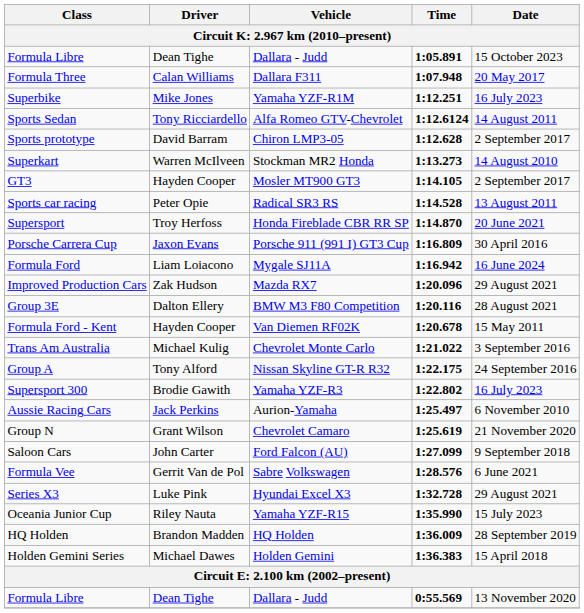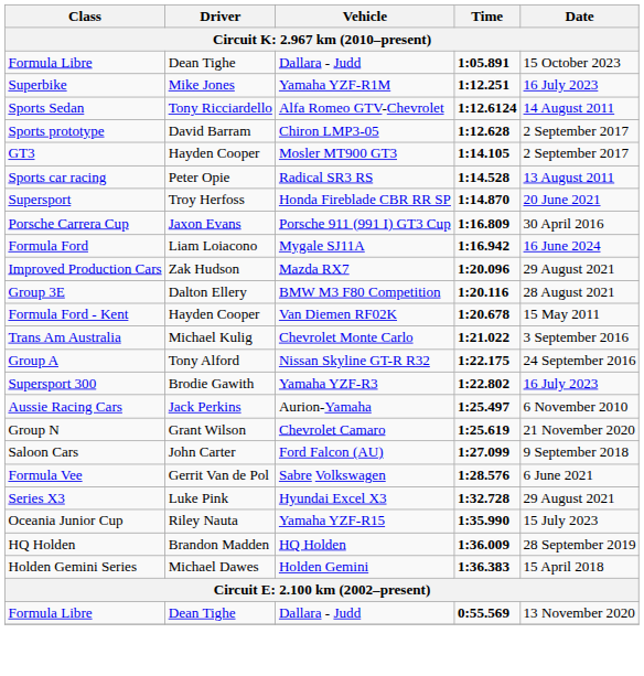 <table class="wikitable">
 <tr>
 <th>Class</th>
 <th>Driver</th>
 <th>Vehicle</th>
 <th>Time</th>
 <th>Date</th>
 </tr>
 <tr>
 <th colspan=5>Circuit K: 2.967 km (2010–present)</th>
 </tr>
 <tr>
 <td><a href='#'>Formula Libre</a></td>
 <td> Dean Tighe</td>
 <td><a href='#'>Dallara</a> - <a href='#'>Judd</a></td>
 <td><strong>1:05.891</strong></td>
 <td>15 October 2023</td>
-</tr>
-<tr>
-<td><a href='#'>Formula Three</a></td>
-<td> <a href='#'>Calan Williams</a></td>
-<td><a href='#'>Dallara F311</a></td>
-<td><strong>1:07.948</strong></td>
-<td><a href='#'>20 May 2017</a></td>
 </tr>
 <tr>
 <td><a href='#'>Superbike</a></td>
 <td> <a href='#'>Mike Jones</a></td>
 <td><a href='#'>Yamaha YZF-R1M</a></td>
 <td><strong>1:12.251</strong></td>
 <td><a href='#'>16 July 2023</a></td>
 </tr>
 <tr>
 <td><a href='#'>Sports Sedan</a></td>
 <td> <a href='#'>Tony Ricciardello</a></td>
 <td><a href='#'>Alfa Romeo GTV</a>-<a href='#'>Chevrolet</a></td>
 <td><strong>1:12.6124</strong></td>
 <td><a href='#'>14 August 2011</a></td>
 </tr>
 <tr>
 <td><a href='#'>Sports prototype</a></td>
 <td> David Barram</td>
 <td><a href='#'>Chiron LMP3-05</a></td>
 <td><strong>1:12.628</strong></td>
 <td>2 September 2017</td>
-</tr>
-<tr>
-<td><a href='#'>Superkart</a></td>
-<td> Warren McIlveen</td>
-<td>Stockman MR2 <a href='#'>Honda</a></td>
-<td><strong>1:13.273</strong></td>
-<td><a href='#'>14 August 2010</a></td>
 </tr>
 <tr>
 <td><a href='#'>GT3</a></td>
 <td> Hayden Cooper</td>
 <td><a href='#'>Mosler MT900 GT3</a></td>
 <td><strong>1:14.105</strong></td>
 <td>2 September 2017</td>
 </tr>
 <tr>
 <td><a href='#'>Sports car racing</a></td>
 <td> Peter Opie</td>
 <td><a href='#'>Radical SR3 RS</a></td>
 <td><strong>1:14.528</strong></td>
 <td><a href='#'>13 August 2011</a></td>
 </tr>
 <tr>
 <td><a href='#'>Supersport</a></td>
 <td> Troy Herfoss</td>
 <td><a href='#'>Honda Fireblade CBR RR SP</a></td>
 <td><strong>1:14.870</strong></td>
 <td><a href='#'>20 June 2021</a></td>
 </tr>
 <tr>
 <td><a href='#'>Porsche Carrera Cup</a></td>
 <td> <a href='#'>Jaxon Evans</a></td>
 <td><a href='#'>Porsche 911 (991 I) GT3 Cup</a></td>
 <td><strong>1:16.809</strong></td>
 <td>30 April 2016</td>
 </tr>
 <tr>
 <td><a href='#'>Formula Ford</a></td>
 <td> Liam Loiacono</td>
 <td><a href='#'>Mygale SJ11A</a></td>
 <td><strong>1:16.942</strong></td>
 <td><a href='#'>16 June 2024</a></td>
 </tr>
 <tr>
 <td><a href='#'>Improved Production Cars</a></td>
 <td> Zak Hudson</td>
 <td><a href='#'>Mazda RX7</a></td>
 <td><strong>1:20.096</strong></td>
 <td>29 August 2021</td>
 </tr>
 <tr>
 <td><a href='#'>Group 3E</a></td>
 <td> Dalton Ellery</td>
 <td><a href='#'>BMW M3 F80 Competition</a></td>
 <td><strong>1:20.116</strong></td>
 <td>28 August 2021</td>
 </tr>
 <tr>
 <td><a href='#'>Formula Ford - Kent</a></td>
 <td> Hayden Cooper</td>
 <td><a href='#'>Van Diemen RF02K</a></td>
 <td><strong>1:20.678</strong></td>
 <td>15 May 2011</td>
 </tr>
 <tr>
 <td><a href='#'>Trans Am Australia</a></td>
 <td> Michael Kulig</td>
 <td><a href='#'>Chevrolet Monte Carlo</a></td>
 <td><strong>1:21.022</strong></td>
 <td>3 September 2016</td>
 </tr>
 <tr>
 <td><a href='#'>Group A</a></td>
 <td> Tony Alford</td>
 <td><a href='#'>Nissan Skyline GT-R R32</a></td>
 <td><strong>1:22.175</strong></td>
 <td>24 September 2016</td>
 </tr>
 <tr>
 <td><a href='#'>Supersport 300</a></td>
 <td> Brodie Gawith</td>
 <td><a href='#'>Yamaha YZF-R3</a></td>
 <td><strong>1:22.802</strong></td>
 <td><a href='#'>16 July 2023</a></td>
 </tr>
 <tr>
 <td><a href='#'>Aussie Racing Cars</a></td>
 <td> <a href='#'>Jack Perkins</a></td>
 <td>Aurion-<a href='#'>Yamaha</a></td>
 <td><strong>1:25.497</strong></td>
 <td>6 November 2010</td>
 </tr>
 <tr>
 <td>Group N</td>
 <td> Grant Wilson</td>
 <td><a href='#'>Chevrolet Camaro</a></td>
 <td><strong>1:25.619</strong></td>
 <td>21 November 2020</td>
 </tr>
 <tr>
 <td>Saloon Cars</td>
 <td> John Carter</td>
 <td><a href='#'>Ford Falcon (AU)</a></td>
 <td><strong>1:27.099</strong></td>
 <td>9 September 2018</td>
 </tr>
 <tr>
 <td><a href='#'>Formula Vee</a></td>
 <td> Gerrit Van de Pol</td>
 <td><a href='#'>Sabre</a> <a href='#'>Volkswagen</a></td>
 <td><strong>1:28.576</strong></td>
 <td>6 June 2021</td>
 </tr>
 <tr>
 <td><a href='#'>Series X3</a></td>
 <td> Luke Pink</td>
 <td><a href='#'>Hyundai Excel X3</a></td>
 <td><strong>1:32.728</strong></td>
 <td>29 August 2021</td>
 </tr>
 <tr>
 <td>Oceania Junior Cup</td>
 <td> Riley Nauta</td>
 <td><a href='#'>Yamaha YZF-R15</a></td>
 <td><strong>1:35.990</strong></td>
 <td>15 July 2023</td>
 </tr>
 <tr>
 <td>HQ Holden</td>
 <td> Brandon Madden</td>
 <td><a href='#'>HQ Holden</a></td>
 <td><strong>1:36.009</strong></td>
 <td>28 September 2019</td>
 </tr>
 <tr>
 <td>Holden Gemini Series</td>
 <td> Michael Dawes</td>
 <td><a href='#'>Holden Gemini</a></td>
 <td><strong>1:36.383</strong></td>
 <td>15 April 2018</td>
 </tr>
 <tr>
 <th colspan=5>Circuit E: 2.100 km (2002–present)</th>
 </tr>
 <tr>
 <td><a href='#'>Formula Libre</a></td>
 <td> <a href='#'>Dean Tighe</a></td>
 <td><a href='#'>Dallara</a> - <a href='#'>Judd</a></td>
 <td><strong>0:55.569</strong></td>
 <td>13 November 2020</td>
 </tr>
 <tr>
 </tr>
 </table>
